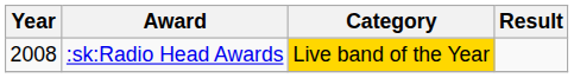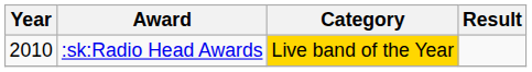 <table class="wikitable">
 <tr>
 <th>Year</th>
 <th>Award</th>
 <th>Category</th>
 <th>Result</th>
 </tr>
 <tr>
-<td rowspan="1">2008</td>
+<td rowspan="1">2010</td>
 <td><a href='#'>:sk:Radio Head Awards</a></td>
 <td style="background: gold;">Live band of the Year</td>
 <td></td>
 </tr>
 <tr>
 </tr>
 </table>
